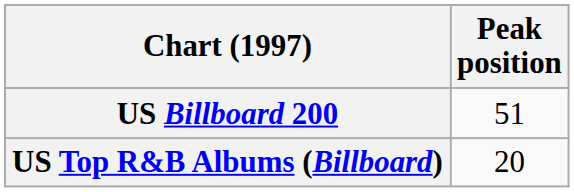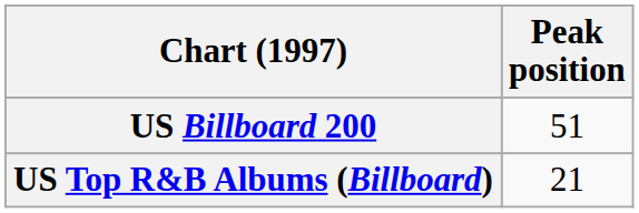 <table class="wikitable sortable plainrowheaders" style="text-align:center">
 <tr>
 <th scope="col">Chart (1997)</th>
 <th scope="col">Peak<br>position</th>
 </tr>
 <tr>
 <th scope="row">US <a href='#'><em>Billboard</em> 200</a></th>
 <td>51</td>
 </tr>
 <tr>
 <th scope="row">US <a href='#'>Top R&B Albums</a> (<em><a href='#'>Billboard</a></em>)</th>
-<td>20</td>
+<td>21</td>
 </tr>
 </table>
